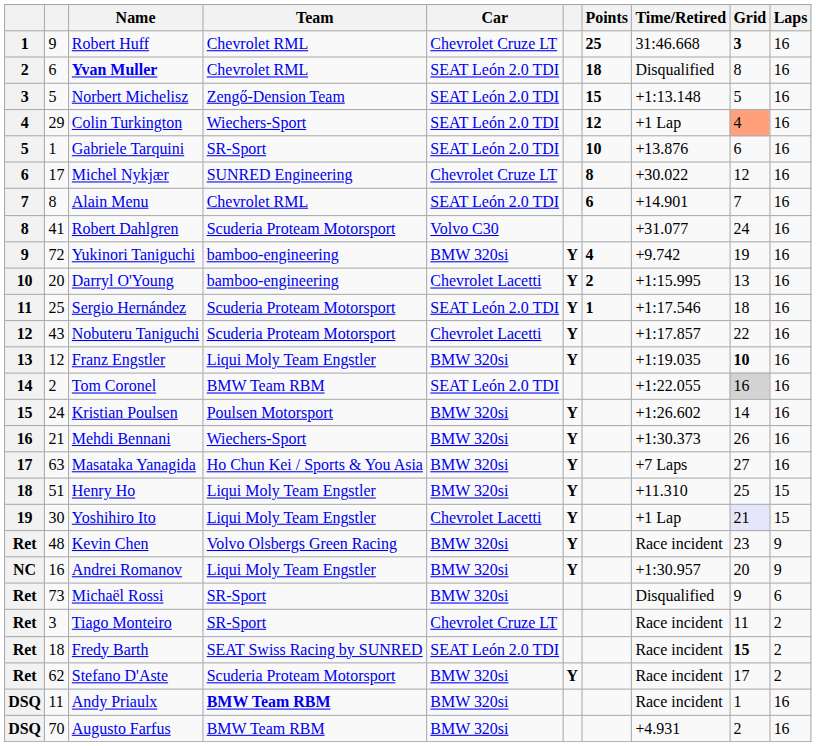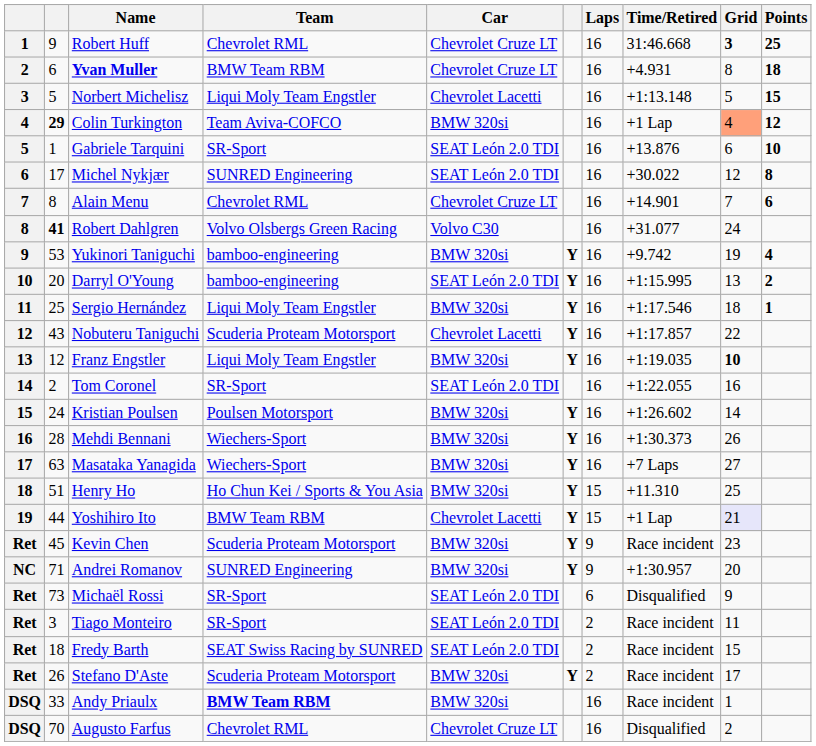 <table class="wikitable sortable" style="font-size: 95%;">
 <tr>
 <th></th>
 <th></th>
 <th>Name</th>
 <th>Team</th>
 <th>Car</th>
 <th></th>
-<th>Points</th>
+<th>Laps</th>
 <th>Time/Retired</th>
 <th>Grid</th>
-<th>Laps</th>
+<th>Points</th>
 </tr>
 <tr>
 <th>1</th>
 <td>9</td>
 <td> <a href='#'>Robert Huff</a></td>
 <td><a href='#'>Chevrolet RML</a></td>
 <td><a href='#'>Chevrolet Cruze LT</a></td>
 <td></td>
-<td><strong>25</strong></td>
+<td>16</td>
 <td>31:46.668</td>
 <td><strong>3</strong></td>
-<td>16</td>
+<td><strong>25</strong></td>
 </tr>
 <tr>
 <th>2</th>
 <td>6</td>
 <td> <strong><a href='#'>Yvan Muller</a></strong></td>
-<td><a href='#'>Chevrolet RML</a></td>
-<td><a href='#'>SEAT León 2.0 TDI</a></td>
+<td><a href='#'>BMW Team RBM</a></td>
+<td><a href='#'>Chevrolet Cruze LT</a></td>
 <td></td>
+<td>16</td>
+<td>+4.931</td>
+<td>8</td>
 <td><strong>18</strong></td>
-<td>Disqualified</td>
-<td>8</td>
-<td>16</td>
 </tr>
 <tr>
 <th>3</th>
 <td>5</td>
 <td> <a href='#'>Norbert Michelisz</a></td>
-<td><a href='#'>Zengő-Dension Team</a></td>
-<td><a href='#'>SEAT León 2.0 TDI</a></td>
+<td><a href='#'>Liqui Moly Team Engstler</a></td>
+<td><a href='#'>Chevrolet Lacetti</a></td>
 <td></td>
-<td><strong>15</strong></td>
+<td>16</td>
 <td>+1:13.148</td>
 <td>5</td>
-<td>16</td>
+<td><strong>15</strong></td>
 </tr>
 <tr>
 <th>4</th>
-<td>29</td>
+<td><strong>29</strong></td>
 <td> <a href='#'>Colin Turkington</a></td>
-<td><a href='#'>Wiechers-Sport</a></td>
-<td><a href='#'>SEAT León 2.0 TDI</a></td>
+<td><a href='#'>Team Aviva-COFCO</a></td>
+<td><a href='#'>BMW 320si</a></td>
 <td></td>
-<td><strong>12</strong></td>
+<td>16</td>
 <td>+1 Lap</td>
 <td style="background: lightsalmon;">4</td>
-<td>16</td>
+<td><strong>12</strong></td>
 </tr>
 <tr>
 <th>5</th>
 <td>1</td>
 <td> <a href='#'>Gabriele Tarquini</a></td>
 <td><a href='#'>SR-Sport</a></td>
 <td><a href='#'>SEAT León 2.0 TDI</a></td>
 <td></td>
-<td><strong>10</strong></td>
+<td>16</td>
 <td>+13.876</td>
 <td>6</td>
-<td>16</td>
+<td><strong>10</strong></td>
 </tr>
 <tr>
 <th>6</th>
 <td>17</td>
 <td> <a href='#'>Michel Nykjær</a></td>
 <td><a href='#'>SUNRED Engineering</a></td>
-<td><a href='#'>Chevrolet Cruze LT</a></td>
+<td><a href='#'>SEAT León 2.0 TDI</a></td>
 <td></td>
-<td><strong>8</strong></td>
+<td>16</td>
 <td>+30.022</td>
 <td>12</td>
-<td>16</td>
+<td><strong>8</strong></td>
 </tr>
 <tr>
 <th>7</th>
 <td>8</td>
 <td> <a href='#'>Alain Menu</a></td>
 <td><a href='#'>Chevrolet RML</a></td>
-<td><a href='#'>SEAT León 2.0 TDI</a></td>
+<td><a href='#'>Chevrolet Cruze LT</a></td>
 <td></td>
-<td><strong>6</strong></td>
+<td>16</td>
 <td>+14.901</td>
 <td>7</td>
-<td>16</td>
+<td><strong>6</strong></td>
 </tr>
 <tr>
 <th>8</th>
-<td>41</td>
+<td><strong>41</strong></td>
 <td> <a href='#'>Robert Dahlgren</a></td>
-<td><a href='#'>Scuderia Proteam Motorsport</a></td>
+<td><a href='#'>Volvo Olsbergs Green Racing</a></td>
 <td><a href='#'>Volvo C30</a></td>
 <td></td>
-<td></td>
+<td>16</td>
 <td>+31.077</td>
 <td>24</td>
-<td>16</td>
+<td></td>
 </tr>
 <tr>
 <th>9</th>
-<td>72</td>
+<td>53</td>
 <td> <a href='#'>Yukinori Taniguchi</a></td>
 <td><a href='#'>bamboo-engineering</a></td>
 <td><a href='#'>BMW 320si</a></td>
 <td align=center><strong><span>Y</span></strong></td>
-<td><strong>4</strong></td>
+<td>16</td>
 <td>+9.742</td>
 <td>19</td>
-<td>16</td>
+<td><strong>4</strong></td>
 </tr>
 <tr>
 <th>10</th>
 <td>20</td>
 <td> <a href='#'>Darryl O'Young</a></td>
 <td><a href='#'>bamboo-engineering</a></td>
-<td><a href='#'>Chevrolet Lacetti</a></td>
+<td><a href='#'>SEAT León 2.0 TDI</a></td>
 <td align=center><strong><span>Y</span></strong></td>
-<td><strong>2</strong></td>
+<td>16</td>
 <td>+1:15.995</td>
 <td>13</td>
-<td>16</td>
+<td><strong>2</strong></td>
 </tr>
 <tr>
 <th>11</th>
 <td>25</td>
 <td> <a href='#'>Sergio Hernández</a></td>
-<td><a href='#'>Scuderia Proteam Motorsport</a></td>
-<td><a href='#'>SEAT León 2.0 TDI</a></td>
+<td><a href='#'>Liqui Moly Team Engstler</a></td>
+<td><a href='#'>BMW 320si</a></td>
 <td align=center><strong><span>Y</span></strong></td>
-<td><strong>1</strong></td>
+<td>16</td>
 <td>+1:17.546</td>
 <td>18</td>
-<td>16</td>
+<td><strong>1</strong></td>
 </tr>
 <tr>
 <th>12</th>
 <td>43</td>
 <td> <a href='#'>Nobuteru Taniguchi</a></td>
 <td><a href='#'>Scuderia Proteam Motorsport</a></td>
 <td><a href='#'>Chevrolet Lacetti</a></td>
 <td align=center><strong><span>Y</span></strong></td>
-<td></td>
+<td>16</td>
 <td>+1:17.857</td>
 <td>22</td>
-<td>16</td>
+<td></td>
 </tr>
 <tr>
 <th>13</th>
 <td>12</td>
 <td> <a href='#'>Franz Engstler</a></td>
 <td><a href='#'>Liqui Moly Team Engstler</a></td>
 <td><a href='#'>BMW 320si</a></td>
 <td align=center><strong><span>Y</span></strong></td>
-<td></td>
+<td>16</td>
 <td>+1:19.035</td>
 <td><strong>10</strong></td>
-<td>16</td>
+<td></td>
 </tr>
 <tr>
 <th>14</th>
 <td>2</td>
 <td> <a href='#'>Tom Coronel</a></td>
-<td><a href='#'>BMW Team RBM</a></td>
+<td><a href='#'>SR-Sport</a></td>
 <td><a href='#'>SEAT León 2.0 TDI</a></td>
 <td></td>
+<td>16</td>
+<td>+1:22.055</td>
+<td>16</td>
 <td></td>
-<td>+1:22.055</td>
-<td style="background: lightgrey;">16</td>
-<td>16</td>
 </tr>
 <tr>
 <th>15</th>
 <td>24</td>
 <td> <a href='#'>Kristian Poulsen</a></td>
 <td><a href='#'>Poulsen Motorsport</a></td>
 <td><a href='#'>BMW 320si</a></td>
 <td align=center><strong><span>Y</span></strong></td>
-<td></td>
+<td>16</td>
 <td>+1:26.602</td>
 <td>14</td>
-<td>16</td>
+<td></td>
 </tr>
 <tr>
 <th>16</th>
-<td>21</td>
+<td>28</td>
 <td> <a href='#'>Mehdi Bennani</a></td>
 <td><a href='#'>Wiechers-Sport</a></td>
 <td><a href='#'>BMW 320si</a></td>
 <td align=center><strong><span>Y</span></strong></td>
-<td></td>
+<td>16</td>
 <td>+1:30.373</td>
 <td>26</td>
-<td>16</td>
+<td></td>
 </tr>
 <tr>
 <th>17</th>
 <td>63</td>
 <td> <a href='#'>Masataka Yanagida</a></td>
-<td><a href='#'>Ho Chun Kei / Sports & You Asia</a></td>
+<td><a href='#'>Wiechers-Sport</a></td>
 <td><a href='#'>BMW 320si</a></td>
 <td align=center><strong><span>Y</span></strong></td>
-<td></td>
+<td>16</td>
 <td>+7 Laps</td>
 <td>27</td>
-<td>16</td>
+<td></td>
 </tr>
 <tr>
 <th>18</th>
 <td>51</td>
 <td> <a href='#'>Henry Ho</a></td>
-<td><a href='#'>Liqui Moly Team Engstler</a></td>
+<td><a href='#'>Ho Chun Kei / Sports & You Asia</a></td>
 <td><a href='#'>BMW 320si</a></td>
 <td align=center><strong><span>Y</span></strong></td>
-<td></td>
+<td>15</td>
 <td>+11.310</td>
 <td>25</td>
-<td>15</td>
+<td></td>
 </tr>
 <tr>
 <th>19</th>
-<td>30</td>
+<td>44</td>
 <td> <a href='#'>Yoshihiro Ito</a></td>
-<td><a href='#'>Liqui Moly Team Engstler</a></td>
+<td><a href='#'>BMW Team RBM</a></td>
 <td><a href='#'>Chevrolet Lacetti</a></td>
 <td align=center><strong><span>Y</span></strong></td>
-<td></td>
+<td>15</td>
 <td>+1 Lap</td>
 <td style="background: lavender;">21</td>
-<td>15</td>
+<td></td>
 </tr>
 <tr>
 <th>Ret</th>
-<td>48</td>
+<td>45</td>
 <td> <a href='#'>Kevin Chen</a></td>
-<td><a href='#'>Volvo Olsbergs Green Racing</a></td>
+<td><a href='#'>Scuderia Proteam Motorsport</a></td>
 <td><a href='#'>BMW 320si</a></td>
 <td align=center><strong><span>Y</span></strong></td>
-<td></td>
+<td>9</td>
 <td>Race incident</td>
 <td>23</td>
-<td>9</td>
+<td></td>
 </tr>
 <tr>
 <th>NC</th>
-<td>16</td>
+<td>71</td>
 <td> <a href='#'>Andrei Romanov</a></td>
-<td><a href='#'>Liqui Moly Team Engstler</a></td>
+<td><a href='#'>SUNRED Engineering</a></td>
 <td><a href='#'>BMW 320si</a></td>
 <td align=center><strong><span>Y</span></strong></td>
-<td></td>
+<td>9</td>
 <td>+1:30.957</td>
 <td>20</td>
-<td>9</td>
+<td></td>
 </tr>
 <tr>
 <th>Ret</th>
 <td>73</td>
 <td> <a href='#'>Michaël Rossi</a></td>
 <td><a href='#'>SR-Sport</a></td>
-<td><a href='#'>BMW 320si</a></td>
+<td><a href='#'>SEAT León 2.0 TDI</a></td>
 <td></td>
-<td></td>
+<td>6</td>
 <td>Disqualified</td>
 <td>9</td>
-<td>6</td>
+<td></td>
 </tr>
 <tr>
 <th>Ret</th>
 <td>3</td>
 <td> <a href='#'>Tiago Monteiro</a></td>
 <td><a href='#'>SR-Sport</a></td>
-<td><a href='#'>Chevrolet Cruze LT</a></td>
+<td><a href='#'>SEAT León 2.0 TDI</a></td>
 <td></td>
-<td></td>
+<td>2</td>
 <td>Race incident</td>
 <td>11</td>
-<td>2</td>
+<td></td>
 </tr>
 <tr>
 <th>Ret</th>
 <td>18</td>
 <td> <a href='#'>Fredy Barth</a></td>
 <td><a href='#'>SEAT Swiss Racing by SUNRED</a></td>
 <td><a href='#'>SEAT León 2.0 TDI</a></td>
 <td></td>
+<td>2</td>
+<td>Race incident</td>
+<td>15</td>
 <td></td>
-<td>Race incident</td>
-<td><strong>15</strong></td>
-<td>2</td>
 </tr>
 <tr>
 <th>Ret</th>
-<td>62</td>
+<td>26</td>
 <td> <a href='#'>Stefano D'Aste</a></td>
 <td><a href='#'>Scuderia Proteam Motorsport</a></td>
 <td><a href='#'>BMW 320si</a></td>
 <td align=center><strong><span>Y</span></strong></td>
-<td></td>
+<td>2</td>
 <td>Race incident</td>
 <td>17</td>
-<td>2</td>
+<td></td>
 </tr>
 <tr>
 <th>DSQ</th>
-<td>11</td>
+<td>33</td>
 <td> <a href='#'>Andy Priaulx</a></td>
 <td><strong><a href='#'>BMW Team RBM</a></strong></td>
 <td><a href='#'>BMW 320si</a></td>
 <td></td>
-<td></td>
+<td>16</td>
 <td>Race incident</td>
 <td>1</td>
-<td>16</td>
+<td></td>
 </tr>
 <tr>
 <th>DSQ</th>
 <td>70</td>
 <td> <a href='#'>Augusto Farfus</a></td>
-<td><a href='#'>BMW Team RBM</a></td>
-<td><a href='#'>BMW 320si</a></td>
+<td><a href='#'>Chevrolet RML</a></td>
+<td><a href='#'>Chevrolet Cruze LT</a></td>
 <td></td>
+<td>16</td>
+<td>Disqualified</td>
+<td>2</td>
 <td></td>
-<td>+4.931</td>
-<td>2</td>
-<td>16</td>
 </tr>
 </table>
